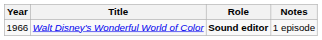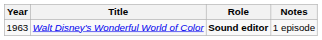 <table class="wikitable">
 <tr>
 <th>Year</th>
 <th>Title</th>
 <th>Role</th>
 <th>Notes</th>
 </tr>
 <tr>
-<td>1966</td>
+<td>1963</td>
 <td><em><a href='#'>Walt Disney's Wonderful World of Color</a></em></td>
 <td><strong>Sound editor</strong></td>
 <td>1 episode</td>
 </tr>
 </table>
